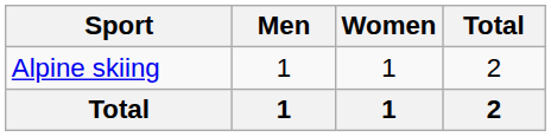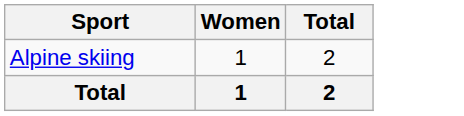 <table class="wikitable sortable" style="text-align:center;">
 <tr>
 <th width=130>Sport</th>
-<th width=55>Men</th>
 <th width=55>Women</th>
 <th width=55>Total</th>
 </tr>
 <tr>
 <td align=left><a href='#'>Alpine skiing</a></td>
 <td>1</td>
-<td>1</td>
 <td>2</td>
 </tr>
 <tr>
 <th>Total</th>
 <th>1</th>
-<th>1</th>
 <th>2</th>
 </tr>
 </table>
